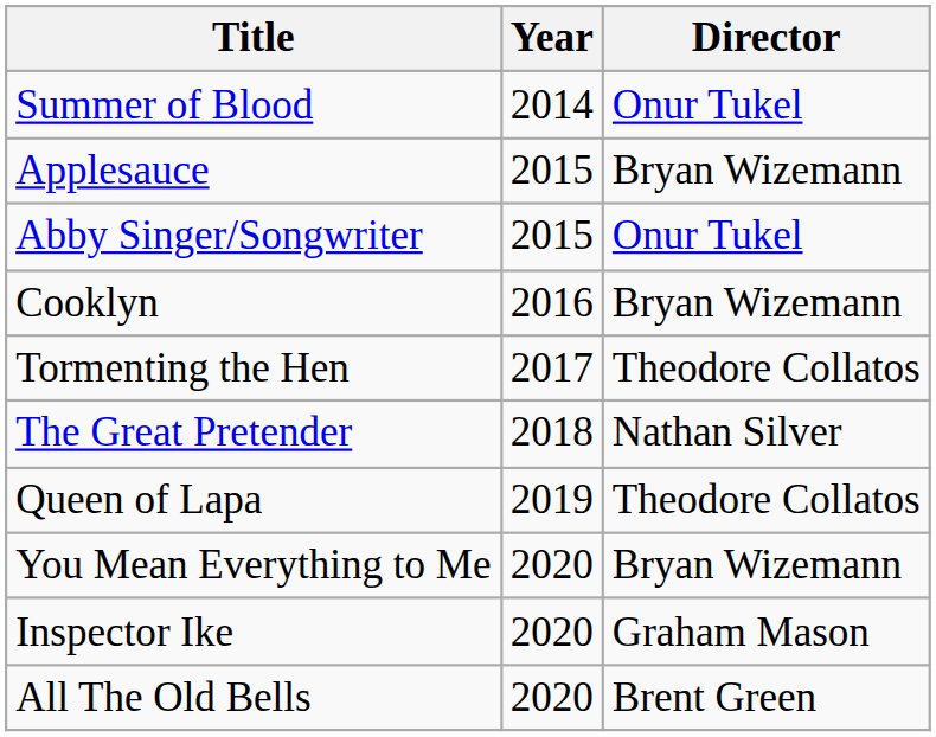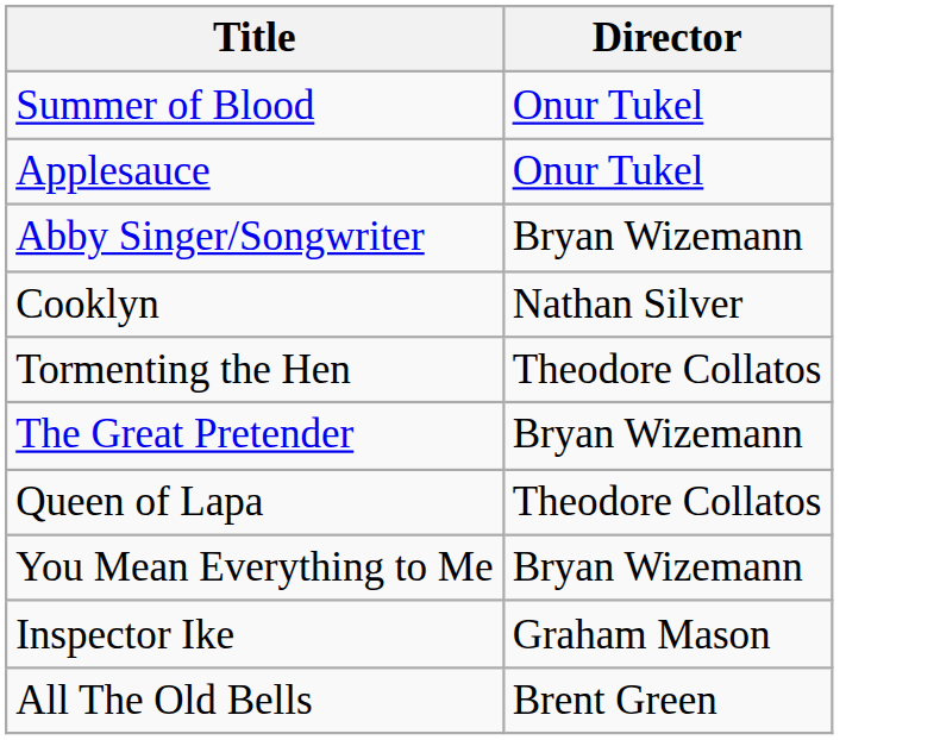 <table class="wikitable">
 <tr>
 <th>Title</th>
-<th>Year</th>
 <th>Director</th>
 </tr>
 <tr>
 <td><a href='#'>Summer of Blood</a></td>
-<td>2014</td>
 <td><a href='#'>Onur Tukel</a></td>
 </tr>
 <tr>
 <td><a href='#'>Applesauce</a></td>
-<td>2015</td>
+<td><a href='#'>Onur Tukel</a></td>
+</tr>
+<tr>
+<td><a href='#'>Abby Singer/Songwriter</a></td>
 <td>Bryan Wizemann</td>
 </tr>
 <tr>
-<td><a href='#'>Abby Singer/Songwriter</a></td>
-<td>2015</td>
-<td><a href='#'>Onur Tukel</a></td>
-</tr>
-<tr>
 <td>Cooklyn</td>
-<td>2016</td>
-<td>Bryan Wizemann</td>
+<td>Nathan Silver</td>
 </tr>
 <tr>
 <td>Tormenting the Hen</td>
-<td>2017</td>
 <td>Theodore Collatos</td>
 </tr>
 <tr>
 <td><a href='#'>The Great Pretender</a></td>
-<td>2018</td>
-<td>Nathan Silver</td>
+<td>Bryan Wizemann</td>
 </tr>
 <tr>
 <td>Queen of Lapa</td>
-<td>2019</td>
 <td>Theodore Collatos</td>
 </tr>
 <tr>
 <td>You Mean Everything to Me</td>
-<td>2020</td>
 <td>Bryan Wizemann</td>
 </tr>
 <tr>
 <td>Inspector Ike</td>
-<td>2020</td>
 <td>Graham Mason</td>
 </tr>
 <tr>
 <td>All The Old Bells</td>
-<td>2020</td>
 <td>Brent Green</td>
 </tr>
 </table>
